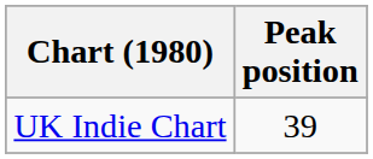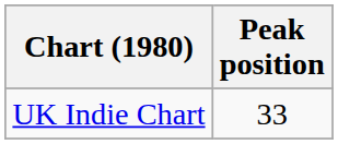 <table class="wikitable sortable">
 <tr>
 <th scope="col">Chart (1980)</th>
 <th scope="col">Peak<br>position</th>
 </tr>
 <tr>
 <td><a href='#'>UK Indie Chart</a></td>
-<td style="text-align:center;">39</td>
+<td style="text-align:center;">33</td>
 </tr>
 </table>
